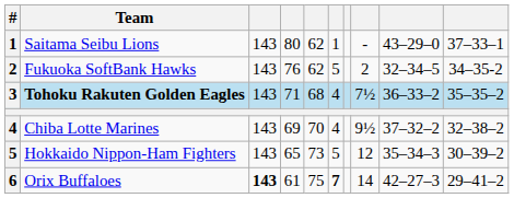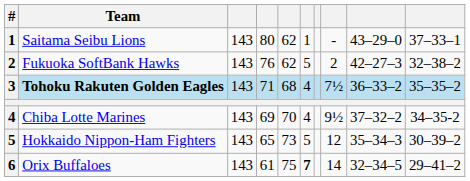 <table class="wikitable plainrowheaders" style="text-align:center;">
 <tr>
 <th scope="col">#</th>
 <th scope="col">Team</th>
 <th scope="col"></th>
 <th scope="col"></th>
 <th scope="col"></th>
 <th scope="col"><a href='#'></a></th>
 <th scope="col"><a href='#'></a></th>
 <th scope="col"></th>
 <th scope="col"></th>
 <th scope="col"></th>
 </tr>
 <tr>
 <th>1</th>
 <td style="text-align:left;"><a href='#'>Saitama Seibu Lions</a></td>
 <td>143</td>
 <td>80</td>
 <td>62</td>
 <td>1</td>
 <td></td>
 <td>-</td>
 <td>43–29–0</td>
 <td>37–33–1</td>
 </tr>
 <tr>
 <th>2</th>
 <td style="text-align:left;"><a href='#'>Fukuoka SoftBank Hawks</a></td>
 <td>143</td>
 <td>76</td>
 <td>62</td>
 <td>5</td>
 <td></td>
 <td>2</td>
-<td>32–34–5</td>
-<td>34–35-2</td>
+<td>42–27–3</td>
+<td>32–38–2</td>
 </tr>
 <tr style="background: #bbe0f1">
 <th>3</th>
 <td style="text-align:left;"><strong>Tohoku Rakuten Golden Eagles</strong></td>
 <td>143</td>
 <td>71</td>
 <td>68</td>
 <td>4</td>
 <td></td>
 <td>7½</td>
 <td>36–33–2</td>
 <td>35–35–2</td>
 </tr>
 <tr>
 <th colspan="10"></th>
 </tr>
 <tr>
 <th>4</th>
 <td style="text-align:left;"><a href='#'>Chiba Lotte Marines</a></td>
 <td>143</td>
 <td>69</td>
 <td>70</td>
 <td>4</td>
 <td></td>
 <td>9½</td>
 <td>37–32–2</td>
-<td>32–38–2</td>
+<td>34–35-2</td>
 </tr>
 <tr>
 <th>5</th>
 <td style="text-align:left;"><a href='#'>Hokkaido Nippon-Ham Fighters</a></td>
 <td>143</td>
 <td>65</td>
 <td>73</td>
 <td>5</td>
 <td></td>
 <td>12</td>
 <td>35–34–3</td>
 <td>30–39–2</td>
 </tr>
 <tr>
 <th>6</th>
 <td style="text-align:left;"><a href='#'>Orix Buffaloes</a></td>
-<td><strong>143</strong></td>
+<td>143</td>
 <td>61</td>
 <td>75</td>
 <td><strong>7</strong></td>
 <td></td>
 <td>14</td>
-<td>42–27–3</td>
+<td>32–34–5</td>
 <td>29–41–2</td>
 </tr>
 </table>
